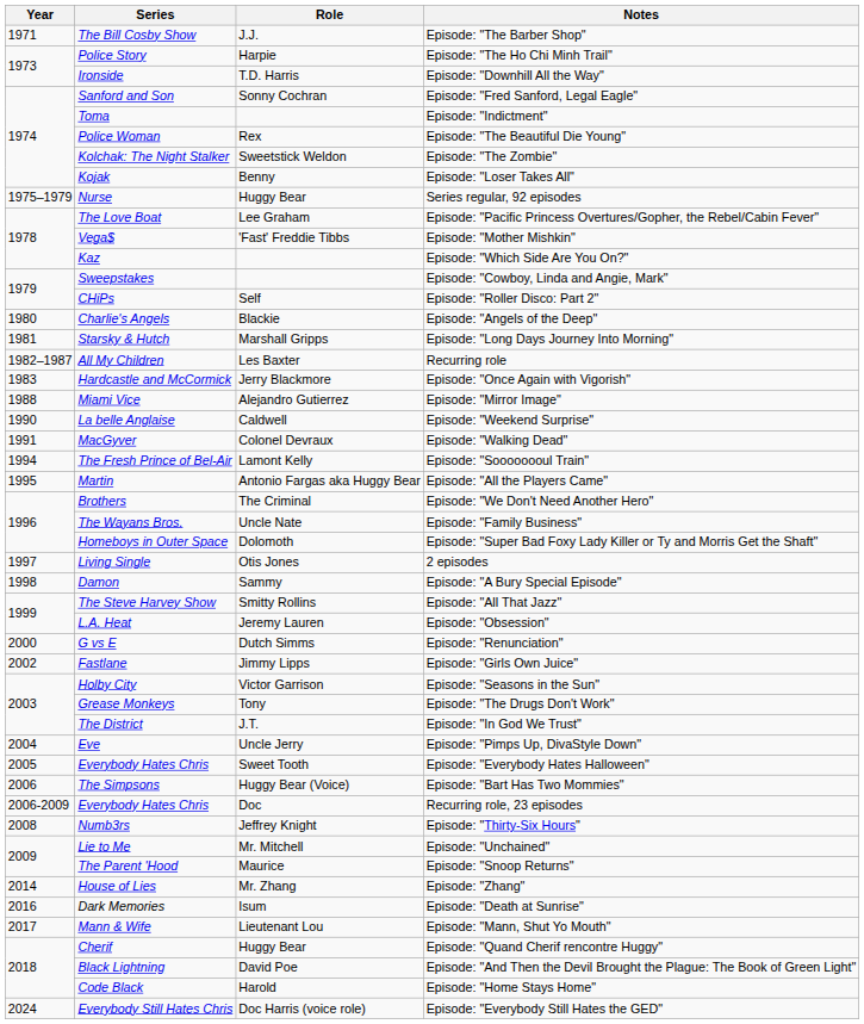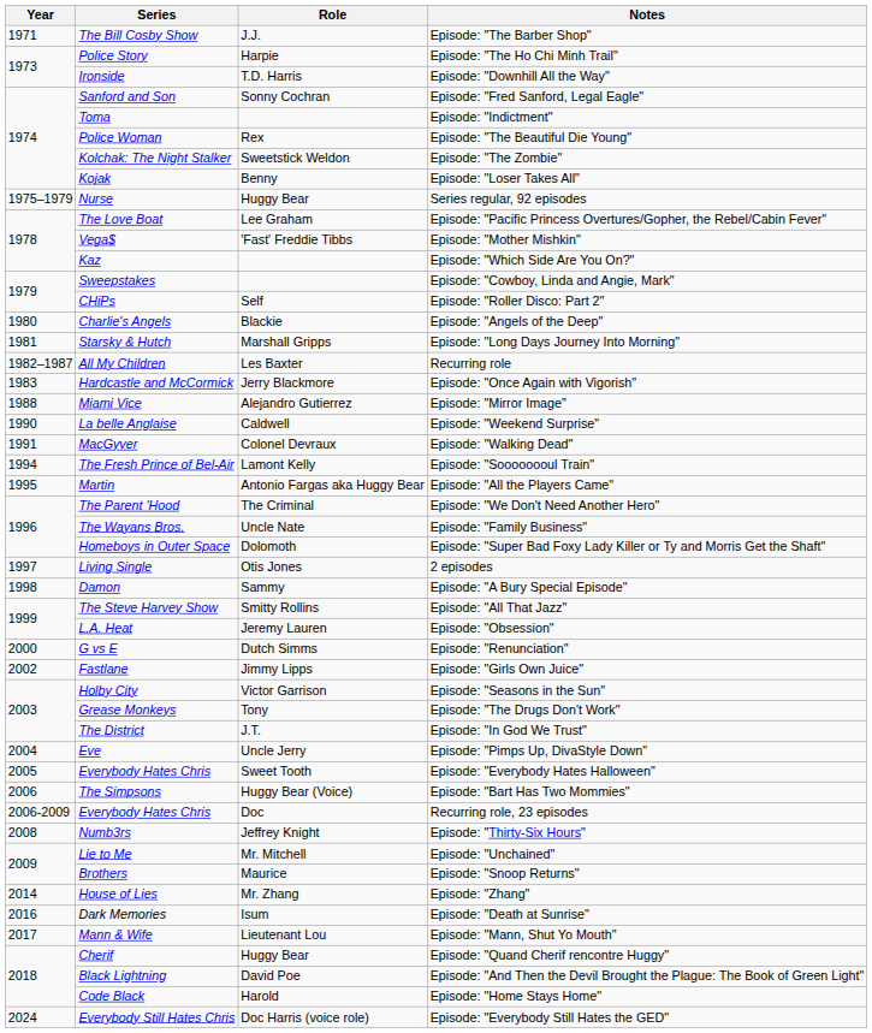 <table class="wikitable">
 <tr>
 <th>Year</th>
 <th>Series</th>
 <th>Role</th>
 <th>Notes</th>
 </tr>
 <tr>
 <td>1971</td>
 <td><em><a href='#'>The Bill Cosby Show</a></em></td>
 <td>J.J.</td>
 <td>Episode: "The Barber Shop"</td>
 </tr>
 <tr>
 <td rowspan="2">1973</td>
 <td><em><a href='#'>Police Story</a></em></td>
 <td>Harpie</td>
 <td>Episode: "The Ho Chi Minh Trail"</td>
 </tr>
 <tr>
 <td><em><a href='#'>Ironside</a></em></td>
 <td>T.D. Harris</td>
 <td>Episode: "Downhill All the Way"</td>
 </tr>
 <tr>
 <td rowspan="5">1974</td>
 <td><em><a href='#'>Sanford and Son</a></em></td>
 <td>Sonny Cochran</td>
 <td>Episode: "Fred Sanford, Legal Eagle"</td>
 </tr>
 <tr>
 <td><em><a href='#'>Toma</a></em></td>
 <td></td>
 <td>Episode: "Indictment"</td>
 </tr>
 <tr>
 <td><em><a href='#'>Police Woman</a></em></td>
 <td>Rex</td>
 <td>Episode: "The Beautiful Die Young"</td>
 </tr>
 <tr>
 <td><em><a href='#'>Kolchak: The Night Stalker</a></em></td>
 <td>Sweetstick Weldon</td>
 <td>Episode: "The Zombie"</td>
 </tr>
 <tr>
 <td><em><a href='#'>Kojak</a></em></td>
 <td>Benny</td>
 <td>Episode: "Loser Takes All"</td>
 </tr>
 <tr>
 <td>1975–1979</td>
 <td><em><a href='#'>Nurse</a></em></td>
 <td>Huggy Bear</td>
 <td>Series regular, 92 episodes</td>
 </tr>
 <tr>
 <td rowspan="3">1978</td>
 <td><em><a href='#'>The Love Boat</a></em></td>
 <td>Lee Graham</td>
 <td>Episode: "Pacific Princess Overtures/Gopher, the Rebel/Cabin Fever"</td>
 </tr>
 <tr>
 <td><em><a href='#'>Vega$</a></em></td>
 <td>'Fast' Freddie Tibbs</td>
 <td>Episode: "Mother Mishkin"</td>
 </tr>
 <tr>
 <td><em><a href='#'>Kaz</a></em></td>
 <td></td>
 <td>Episode: "Which Side Are You On?"</td>
 </tr>
 <tr>
 <td rowspan="2">1979</td>
 <td><em><a href='#'>Sweepstakes</a></em></td>
 <td></td>
 <td>Episode: "Cowboy, Linda and Angie, Mark"</td>
 </tr>
 <tr>
 <td><em><a href='#'>CHiPs</a></em></td>
 <td>Self</td>
 <td>Episode: "Roller Disco: Part 2"</td>
 </tr>
 <tr>
 <td>1980</td>
 <td><em><a href='#'>Charlie's Angels</a></em></td>
 <td>Blackie</td>
 <td>Episode: "Angels of the Deep"</td>
 </tr>
 <tr>
 <td>1981</td>
 <td><em><a href='#'>Starsky & Hutch</a></em></td>
 <td>Marshall Gripps</td>
 <td>Episode: "Long Days Journey Into Morning"</td>
 </tr>
 <tr>
 <td>1982–1987</td>
 <td><em><a href='#'>All My Children</a></em></td>
 <td>Les Baxter</td>
 <td>Recurring role</td>
 </tr>
 <tr>
 <td>1983</td>
 <td><em><a href='#'>Hardcastle and McCormick</a></em></td>
 <td>Jerry Blackmore</td>
 <td>Episode: "Once Again with Vigorish"</td>
 </tr>
 <tr>
 <td>1988</td>
 <td><em><a href='#'>Miami Vice</a></em></td>
 <td>Alejandro Gutierrez</td>
 <td>Episode: "Mirror Image"</td>
 </tr>
 <tr>
 <td>1990</td>
 <td><em><a href='#'>La belle Anglaise</a></em></td>
 <td>Caldwell</td>
 <td>Episode: "Weekend Surprise"</td>
 </tr>
 <tr>
 <td>1991</td>
 <td><em><a href='#'>MacGyver</a></em></td>
 <td>Colonel Devraux</td>
 <td>Episode: "Walking Dead"</td>
 </tr>
 <tr>
 <td>1994</td>
 <td><em><a href='#'>The Fresh Prince of Bel-Air</a></em></td>
 <td>Lamont Kelly</td>
 <td>Episode: "Soooooooul Train"</td>
 </tr>
 <tr>
 <td>1995</td>
 <td><em><a href='#'>Martin</a></em></td>
 <td>Antonio Fargas aka Huggy Bear</td>
 <td>Episode: "All the Players Came"</td>
 </tr>
 <tr>
 <td rowspan="3">1996</td>
-<td><em><a href='#'>Brothers</a></em></td>
+<td><em><a href='#'>The Parent 'Hood</a></em></td>
 <td>The Criminal</td>
 <td>Episode: "We Don't Need Another Hero"</td>
 </tr>
 <tr>
 <td><em><a href='#'>The Wayans Bros.</a></em></td>
 <td>Uncle Nate</td>
 <td>Episode: "Family Business"</td>
 </tr>
 <tr>
 <td><em><a href='#'>Homeboys in Outer Space</a></em></td>
 <td>Dolomoth</td>
 <td>Episode: "Super Bad Foxy Lady Killer or Ty and Morris Get the Shaft"</td>
 </tr>
 <tr>
 <td>1997</td>
 <td><em><a href='#'>Living Single</a></em></td>
 <td>Otis Jones</td>
 <td>2 episodes</td>
 </tr>
 <tr>
 <td>1998</td>
 <td><em><a href='#'>Damon</a></em></td>
 <td>Sammy</td>
 <td>Episode: "A Bury Special Episode"</td>
 </tr>
 <tr>
 <td rowspan="2">1999</td>
 <td><em><a href='#'>The Steve Harvey Show</a></em></td>
 <td>Smitty Rollins</td>
 <td>Episode: "All That Jazz"</td>
 </tr>
 <tr>
 <td><em><a href='#'>L.A. Heat</a></em></td>
 <td>Jeremy Lauren</td>
 <td>Episode: "Obsession"</td>
 </tr>
 <tr>
 <td>2000</td>
 <td><em><a href='#'>G vs E</a></em></td>
 <td>Dutch Simms</td>
 <td>Episode: "Renunciation"</td>
 </tr>
 <tr>
 <td>2002</td>
 <td><em><a href='#'>Fastlane</a></em></td>
 <td>Jimmy Lipps</td>
 <td>Episode: "Girls Own Juice"</td>
 </tr>
 <tr>
 <td rowspan="3">2003</td>
 <td><em><a href='#'>Holby City</a></em></td>
 <td>Victor Garrison</td>
 <td>Episode: "Seasons in the Sun"</td>
 </tr>
 <tr>
 <td><em><a href='#'>Grease Monkeys</a></em></td>
 <td>Tony</td>
 <td>Episode: "The Drugs Don't Work"</td>
 </tr>
 <tr>
 <td><em><a href='#'>The District</a></em></td>
 <td>J.T.</td>
 <td>Episode: "In God We Trust"</td>
 </tr>
 <tr>
 <td>2004</td>
 <td><em><a href='#'>Eve</a></em></td>
 <td>Uncle Jerry</td>
 <td>Episode: "Pimps Up, DivaStyle Down"</td>
 </tr>
 <tr>
 <td>2005</td>
 <td><em><a href='#'>Everybody Hates Chris</a></em></td>
 <td>Sweet Tooth</td>
 <td>Episode: "Everybody Hates Halloween"</td>
 </tr>
 <tr>
 <td>2006</td>
 <td><em><a href='#'>The Simpsons</a></em></td>
 <td>Huggy Bear (Voice)</td>
 <td>Episode: "Bart Has Two Mommies"</td>
 </tr>
 <tr>
 <td>2006-2009</td>
 <td><em><a href='#'>Everybody Hates Chris</a></em></td>
 <td>Doc</td>
 <td>Recurring role, 23 episodes</td>
 </tr>
 <tr>
 <td>2008</td>
 <td><em><a href='#'>Numb3rs</a></em></td>
 <td>Jeffrey Knight</td>
 <td>Episode: "<a href='#'>Thirty-Six Hours</a>"</td>
 </tr>
 <tr>
 <td rowspan="2">2009</td>
 <td><em><a href='#'>Lie to Me</a></em></td>
 <td>Mr. Mitchell</td>
 <td>Episode: "Unchained"</td>
 </tr>
 <tr>
-<td><em><a href='#'>The Parent 'Hood</a></em></td>
+<td><em><a href='#'>Brothers</a></em></td>
 <td>Maurice</td>
 <td>Episode: "Snoop Returns"</td>
 </tr>
 <tr>
 <td>2014</td>
 <td><em><a href='#'>House of Lies</a></em></td>
 <td>Mr. Zhang</td>
 <td>Episode: "Zhang"</td>
 </tr>
 <tr>
 <td>2016</td>
 <td><em>Dark Memories</em></td>
 <td>Isum</td>
 <td>Episode: "Death at Sunrise"</td>
 </tr>
 <tr>
 <td>2017</td>
 <td><em><a href='#'>Mann & Wife</a></em></td>
 <td>Lieutenant Lou</td>
 <td>Episode: "Mann, Shut Yo Mouth"</td>
 </tr>
 <tr>
 <td rowspan="3">2018</td>
 <td><em><a href='#'>Cherif</a></em></td>
 <td>Huggy Bear</td>
 <td>Episode: "Quand Cherif rencontre Huggy"</td>
 </tr>
 <tr>
 <td><em><a href='#'>Black Lightning</a></em></td>
 <td>David Poe</td>
 <td>Episode: "And Then the Devil Brought the Plague: The Book of Green Light"</td>
 </tr>
 <tr>
 <td><em><a href='#'>Code Black</a></em></td>
 <td>Harold</td>
 <td>Episode: "Home Stays Home"</td>
 </tr>
 <tr>
 <td>2024</td>
 <td><em><a href='#'>Everybody Still Hates Chris</a></em></td>
 <td>Doc Harris (voice role)</td>
 <td>Episode: "Everybody Still Hates the GED"</td>
 </tr>
 </table>
